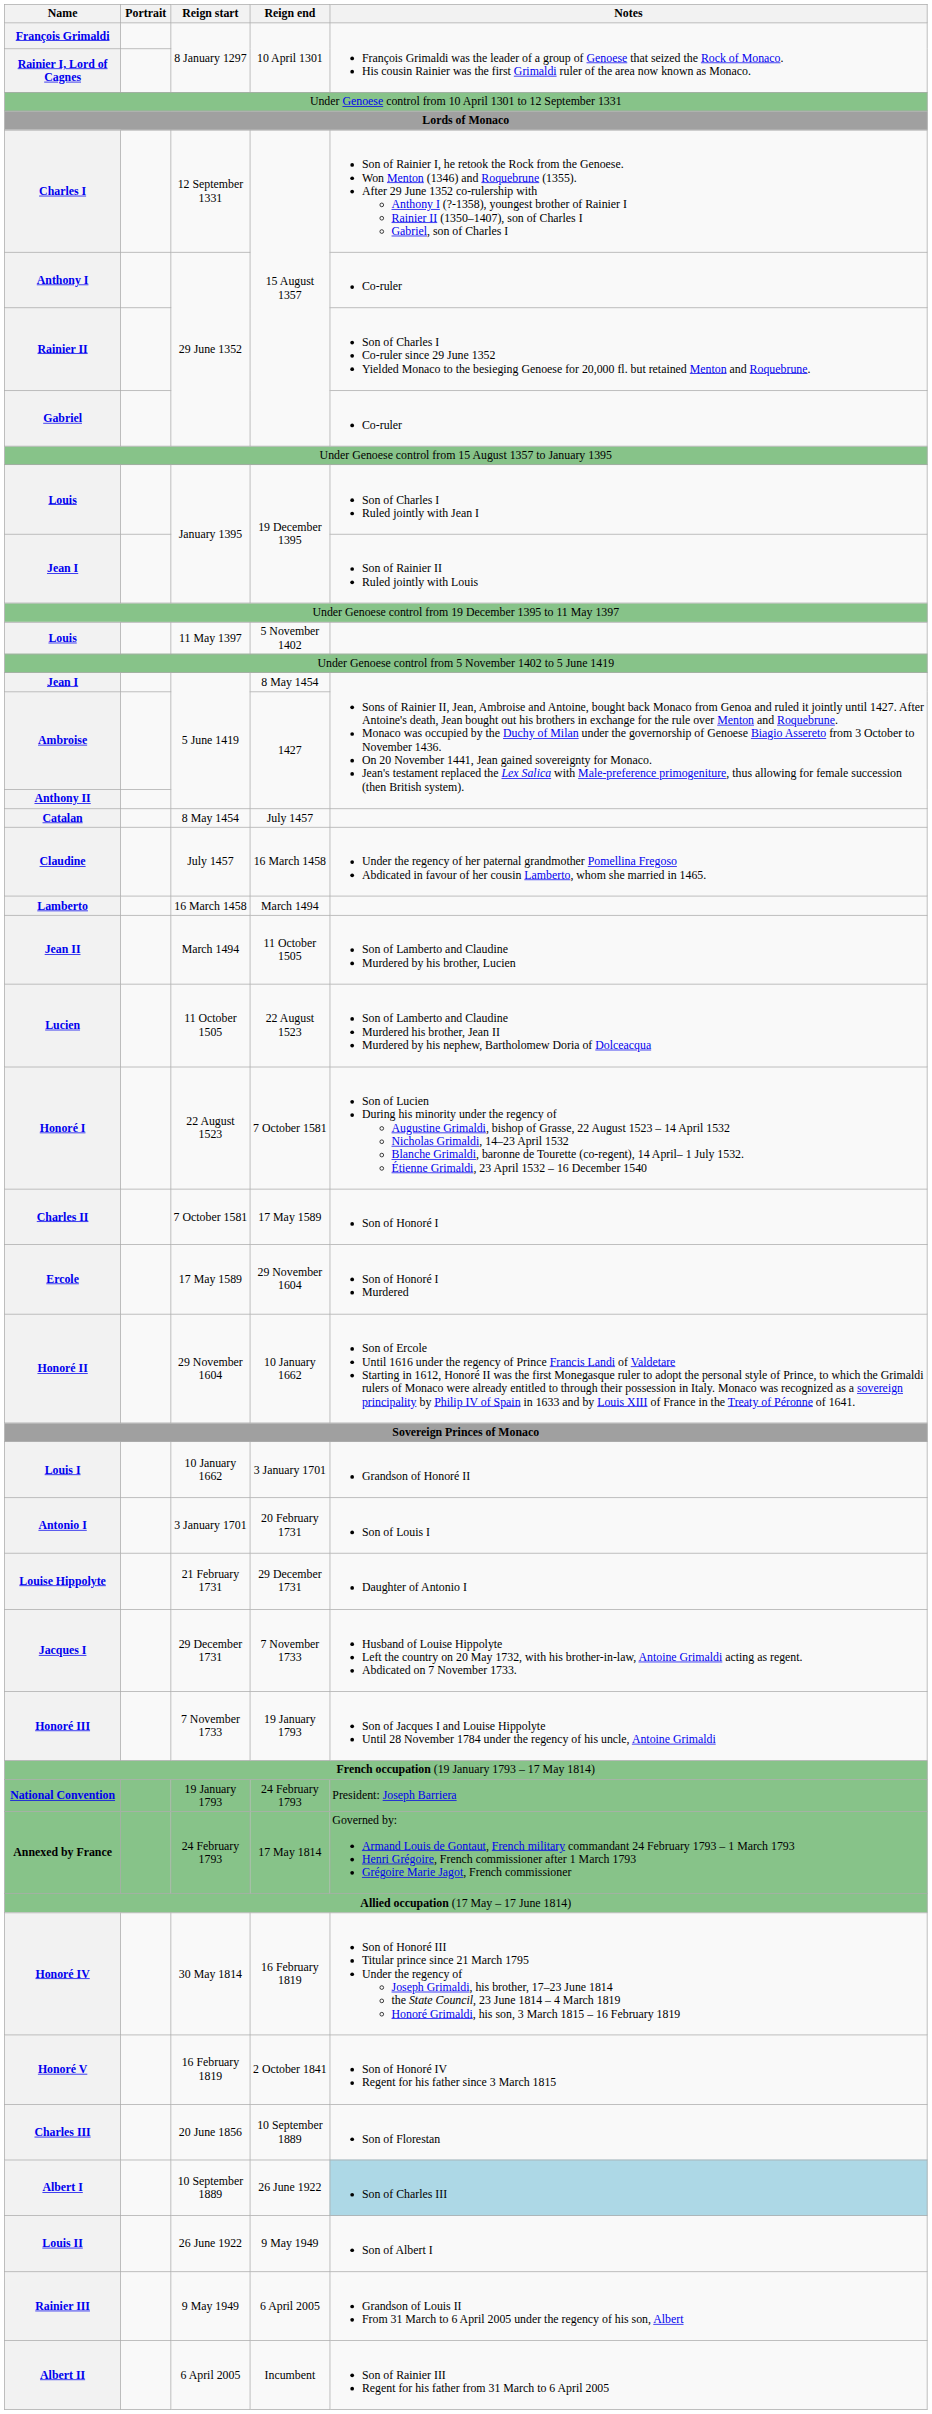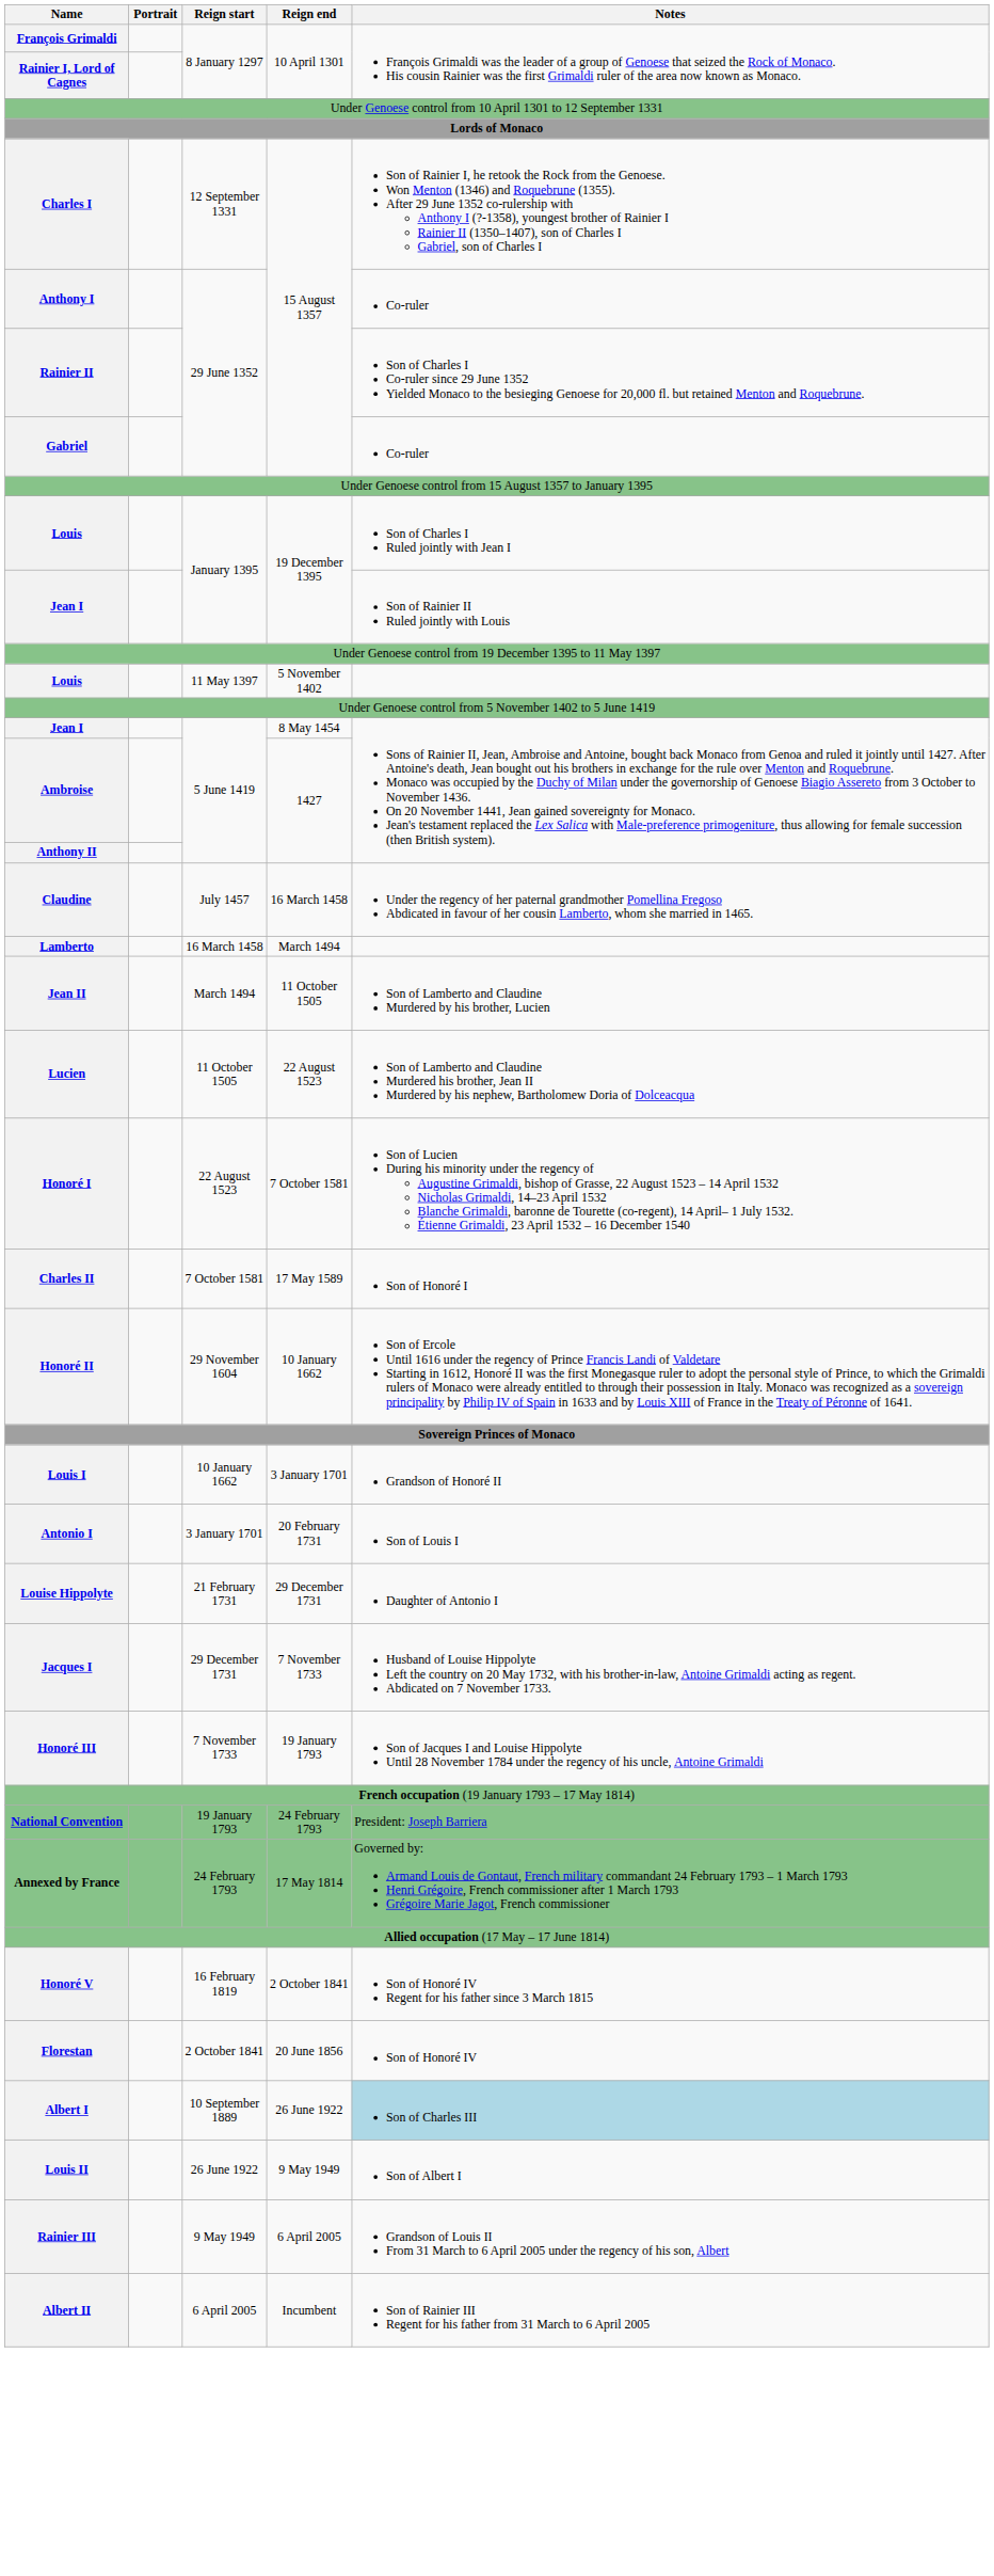 <table class="wikitable" style="text-align:center">
 <tr>
 <th width=150>Name<br></th>
 <th width=60px>Portrait</th>
 <th width=100>Reign start</th>
 <th width=100>Reign end</th>
 <th align="left">Notes</th>
 </tr>
 <tr>
 <th><a href='#'>François Grimaldi</a><br></th>
 <td></td>
 <td rowspan="2">8 January 1297</td>
 <td rowspan="2">10 April 1301</td>
 <td align="left" rowspan="2"><br><ul><li>François Grimaldi was the leader of a group of <a href='#'>Genoese</a> that seized the <a href='#'>Rock of Monaco</a>.</li><li>His cousin Rainier was the first <a href='#'>Grimaldi</a> ruler of the area now known as Monaco.</li></ul></td>
 </tr>
 <tr>
 <th><a href='#'>Rainier I, Lord of Cagnes</a><br></th>
 <td></td>
 </tr>
 <tr>
 <td bgcolor="#87C389" colspan="5">Under <a href='#'>Genoese</a> control from 10 April 1301 to 12 September 1331</td>
 </tr>
 <tr>
 <td bgcolor="#A0A0A0" colspan="5"><strong>Lords of Monaco</strong></td>
 </tr>
 <tr>
 <th><a href='#'>Charles I</a><br></th>
 <td></td>
 <td>12 September 1331</td>
 <td rowspan="4">15 August 1357</td>
 <td align="left"><br><ul><li>Son of Rainier I, he retook the Rock from the Genoese.</li><li>Won <a href='#'>Menton</a> (1346) and <a href='#'>Roquebrune</a> (1355).</li><li>After 29 June 1352 co-rulership with<ul><li><a href='#'>Anthony I</a> (?-1358), youngest brother of Rainier I</li><li><a href='#'>Rainier II</a> (1350–1407), son of Charles I</li><li><a href='#'>Gabriel</a>, son of Charles I</li></ul></li></ul></td>
 </tr>
 <tr>
 <th><a href='#'>Anthony I</a><br></th>
 <td></td>
 <td rowspan="3">29 June 1352</td>
 <td align="left"><br><ul><li>Co-ruler</li></ul></td>
 </tr>
 <tr>
 <th><a href='#'>Rainier II</a><br></th>
 <td></td>
 <td align="left"><br><ul><li>Son of Charles I</li><li>Co-ruler since 29 June 1352</li><li>Yielded Monaco to the besieging Genoese for 20,000 fl. but retained <a href='#'>Menton</a> and <a href='#'>Roquebrune</a>.</li></ul></td>
 </tr>
 <tr>
 <th><a href='#'>Gabriel</a><br></th>
 <td></td>
 <td align="left"><br><ul><li>Co-ruler</li></ul></td>
 </tr>
 <tr>
 <td bgcolor="#87C389" colspan="5">Under Genoese control from 15 August 1357 to January 1395</td>
 </tr>
 <tr>
 <th><a href='#'>Louis</a><br></th>
 <td></td>
 <td rowspan="2">January 1395</td>
 <td rowspan="2">19 December 1395</td>
 <td align="left"><br><ul><li>Son of Charles I</li><li>Ruled jointly with Jean I</li></ul></td>
 </tr>
 <tr>
 <th><a href='#'>Jean I</a><br></th>
 <td></td>
 <td align="left"><br><ul><li>Son of Rainier II</li><li>Ruled jointly with Louis</li></ul></td>
 </tr>
 <tr>
 <td bgcolor="#87C389" colspan="5">Under Genoese control from 19 December 1395 to 11 May 1397</td>
 </tr>
 <tr>
 <th><a href='#'>Louis</a><br></th>
 <td></td>
 <td>11 May 1397</td>
 <td>5 November 1402</td>
 <td align="left"> </td>
 </tr>
 <tr>
 <td bgcolor="#87C389" colspan="5">Under Genoese control from 5 November 1402 to 5 June 1419</td>
 </tr>
 <tr>
 <th><a href='#'>Jean I</a><br></th>
 <td></td>
 <td rowspan="3">5 June 1419</td>
 <td>8 May 1454</td>
 <td align="left" rowspan="3"><br><ul><li>Sons of Rainier II, Jean, Ambroise and Antoine, bought back Monaco from Genoa and ruled it jointly until 1427. After Antoine's death, Jean bought out his brothers in exchange for the rule over <a href='#'>Menton</a> and <a href='#'>Roquebrune</a>.</li><li>Monaco was occupied by the <a href='#'>Duchy of Milan</a> under the governorship of Genoese <a href='#'>Biagio Assereto</a> from 3 October to November 1436.</li><li>On 20 November 1441, Jean gained sovereignty for Monaco.</li><li>Jean's testament replaced the <em><a href='#'>Lex Salica</a></em> with <a href='#'>Male-preference primogeniture</a>, thus allowing for female succession (then British system).</li></ul></td>
 </tr>
 <tr>
 <th><a href='#'>Ambroise</a><br></th>
 <td></td>
 <td rowspan="2">1427</td>
 </tr>
 <tr>
 <th><a href='#'>Anthony II</a><br></th>
 <td align="center"></td>
 </tr>
 <tr>
-<th><a href='#'>Catalan</a><br></th>
-<td></td>
-<td>8 May 1454</td>
-<td>July 1457</td>
-<td align="left"> </td>
-</tr>
-<tr>
 <th><a href='#'>Claudine</a><br></th>
 <td></td>
 <td>July 1457</td>
 <td>16 March 1458</td>
 <td align="left"><br><ul><li>Under the regency of her paternal grandmother <a href='#'>Pomellina Fregoso</a></li><li>Abdicated in favour of her cousin <a href='#'>Lamberto</a>, whom she married in 1465.</li></ul></td>
 </tr>
 <tr>
 <th><a href='#'>Lamberto</a><br></th>
 <td></td>
 <td>16 March 1458</td>
 <td>March 1494</td>
 <td align="left"> </td>
 </tr>
 <tr>
 <th><a href='#'>Jean II</a><br></th>
 <td></td>
 <td>March 1494</td>
 <td>11 October 1505</td>
 <td align="left"><br><ul><li>Son of Lamberto and Claudine</li><li>Murdered by his brother, Lucien</li></ul></td>
 </tr>
 <tr>
 <th><a href='#'>Lucien</a><br></th>
 <td></td>
 <td>11 October 1505</td>
 <td>22 August 1523</td>
 <td align="left"><br><ul><li>Son of Lamberto and Claudine</li><li>Murdered his brother, Jean II</li><li>Murdered by his nephew, Bartholomew Doria of <a href='#'>Dolceacqua</a></li></ul></td>
 </tr>
 <tr>
 <th><a href='#'>Honoré I</a><br></th>
 <td></td>
 <td>22 August 1523</td>
 <td>7 October 1581</td>
 <td align="left"><br><ul><li>Son of Lucien</li><li>During his minority under the regency of<ul><li><a href='#'>Augustine Grimaldi</a>, bishop of Grasse, 22 August 1523 – 14 April 1532</li><li><a href='#'>Nicholas Grimaldi</a>, 14–23 April 1532</li><li><a href='#'>Blanche Grimaldi</a>, baronne de Tourette (co-regent), 14 April– 1 July 1532.</li><li><a href='#'>Étienne Grimaldi</a>, 23 April 1532 – 16 December 1540</li></ul></li></ul></td>
 </tr>
 <tr>
 <th><a href='#'>Charles II</a><br></th>
 <td></td>
 <td>7 October 1581</td>
 <td>17 May 1589</td>
 <td align="left"><br><ul><li>Son of Honoré I</li></ul></td>
-</tr>
-<tr>
-<th><a href='#'>Ercole</a><br></th>
-<td></td>
-<td>17 May 1589</td>
-<td>29 November 1604</td>
-<td align="left"><br><ul><li>Son of Honoré I</li><li>Murdered</li></ul></td>
 </tr>
 <tr>
 <th><a href='#'>Honoré II</a><br></th>
 <td></td>
 <td>29 November 1604</td>
 <td>10 January 1662</td>
 <td align="left"><br><ul><li>Son of Ercole</li><li>Until 1616 under the regency of Prince <a href='#'>Francis Landi</a> of <a href='#'>Valdetare</a></li><li>Starting in 1612, Honoré II was the first Monegasque ruler to adopt the personal style of Prince, to which the Grimaldi rulers of Monaco were already entitled to through their possession in Italy. Monaco was recognized as a <a href='#'>sovereign principality</a> by <a href='#'>Philip IV of Spain</a> in 1633 and by <a href='#'>Louis XIII</a> of France in the <a href='#'>Treaty of Péronne</a> of 1641.</li></ul></td>
 </tr>
 <tr>
 <td bgcolor="#A0A0A0" colspan="5"><strong>Sovereign Princes of Monaco</strong></td>
 </tr>
 <tr>
 <th><a href='#'>Louis I</a><br></th>
 <td></td>
 <td>10 January 1662</td>
 <td>3 January 1701</td>
 <td align="left"><br><ul><li>Grandson of Honoré II</li></ul></td>
 </tr>
 <tr>
 <th><a href='#'>Antonio I</a><br></th>
 <td></td>
 <td>3 January 1701</td>
 <td>20 February 1731</td>
 <td align="left"><br><ul><li>Son of Louis I</li></ul></td>
 </tr>
 <tr>
 <th><a href='#'>Louise Hippolyte</a><br></th>
 <td></td>
 <td>21 February 1731</td>
 <td>29 December 1731</td>
 <td align="left"><br><ul><li>Daughter of Antonio I</li></ul></td>
 </tr>
 <tr>
 <th><a href='#'>Jacques I</a><br></th>
 <td></td>
 <td>29 December 1731</td>
 <td>7 November 1733</td>
 <td align="left"><br><ul><li>Husband of Louise Hippolyte</li><li>Left the country on 20 May 1732, with his brother-in-law, <a href='#'>Antoine Grimaldi</a> acting as regent.</li><li>Abdicated on 7 November 1733.</li></ul></td>
 </tr>
 <tr>
 <th><a href='#'>Honoré III</a><br></th>
 <td></td>
 <td>7 November 1733</td>
 <td>19 January 1793</td>
 <td align="left"><br><ul><li>Son of Jacques I and Louise Hippolyte</li><li>Until 28 November 1784 under the regency of his uncle, <a href='#'>Antoine Grimaldi</a></li></ul></td>
 </tr>
 <tr>
 <td colspan="5" bgcolor="#87C389"><strong>French occupation</strong> (19 January 1793 – 17 May 1814)</td>
 </tr>
 <tr bgcolor="#87C389">
 <td><strong><a href='#'>National Convention</a></strong></td>
 <td></td>
 <td>19 January 1793</td>
 <td>24 February 1793</td>
 <td align="left">President: <a href='#'>Joseph Barriera</a></td>
 </tr>
 <tr bgcolor="#87C389">
 <td><strong>Annexed by France</strong></td>
 <td></td>
 <td>24 February 1793</td>
 <td>17 May 1814</td>
 <td align="left">Governed by:<br><ul><li><a href='#'>Armand Louis de Gontaut</a>, <a href='#'>French military</a> commandant 24 February 1793 – 1 March 1793</li><li><a href='#'>Henri Grégoire</a>, French commissioner after 1 March 1793</li><li><a href='#'>Grégoire Marie Jagot</a>, French commissioner</li></ul></td>
 </tr>
 <tr>
 <td colspan="5" bgcolor="#87C389"><strong>Allied occupation</strong> (17 May – 17 June 1814)</td>
 </tr>
 <tr>
-<th><a href='#'>Honoré IV</a><br></th>
-<td></td>
-<td>30 May 1814</td>
-<td>16 February 1819</td>
-<td align="left"><br><ul><li>Son of Honoré III</li><li>Titular prince since 21 March 1795</li><li>Under the regency of<ul><li><a href='#'>Joseph Grimaldi</a>, his brother, 17–23 June 1814</li><li>the <em>State Council</em>, 23 June 1814 – 4 March 1819<br></li><li><a href='#'>Honoré Grimaldi</a>, his son, 3 March 1815 – 16 February 1819</li></ul></li></ul></td>
-</tr>
-<tr>
 <th><a href='#'>Honoré V</a><br></th>
 <td></td>
 <td>16 February 1819</td>
 <td>2 October 1841</td>
 <td align="left"><br><ul><li>Son of Honoré IV</li><li>Regent for his father since 3 March 1815</li></ul></td>
 </tr>
 <tr>
-<th><a href='#'>Charles III</a><br></th>
+<th><a href='#'>Florestan</a><br></th>
 <td></td>
+<td>2 October 1841</td>
 <td>20 June 1856</td>
-<td>10 September 1889</td>
-<td align="left"><br><ul><li>Son of Florestan</li></ul></td>
+<td align="left"><br><ul><li>Son of Honoré IV</li></ul></td>
 </tr>
 <tr>
 <th><a href='#'>Albert I</a><br></th>
 <td></td>
 <td>10 September 1889</td>
 <td>26 June 1922</td>
 <td align="left" style="background: lightblue;"><br><ul><li>Son of Charles III</li></ul></td>
 </tr>
 <tr>
 <th><a href='#'>Louis II</a><br></th>
 <td></td>
 <td>26 June 1922</td>
 <td>9 May 1949</td>
 <td align="left"><br><ul><li>Son of Albert I</li></ul></td>
 </tr>
 <tr>
 <th><a href='#'>Rainier III</a><br></th>
 <td></td>
 <td>9 May 1949</td>
 <td>6 April 2005</td>
 <td align="left"><br><ul><li>Grandson of Louis II</li><li>From 31 March to 6 April 2005 under the regency of his son, <a href='#'>Albert</a></li></ul></td>
 </tr>
 <tr>
 <th><a href='#'>Albert II</a><br></th>
 <td></td>
 <td>6 April 2005</td>
 <td>Incumbent</td>
 <td align="left"><br><ul><li>Son of Rainier III</li><li>Regent for his father from 31 March to 6 April 2005</li></ul></td>
 </tr>
 </table>
